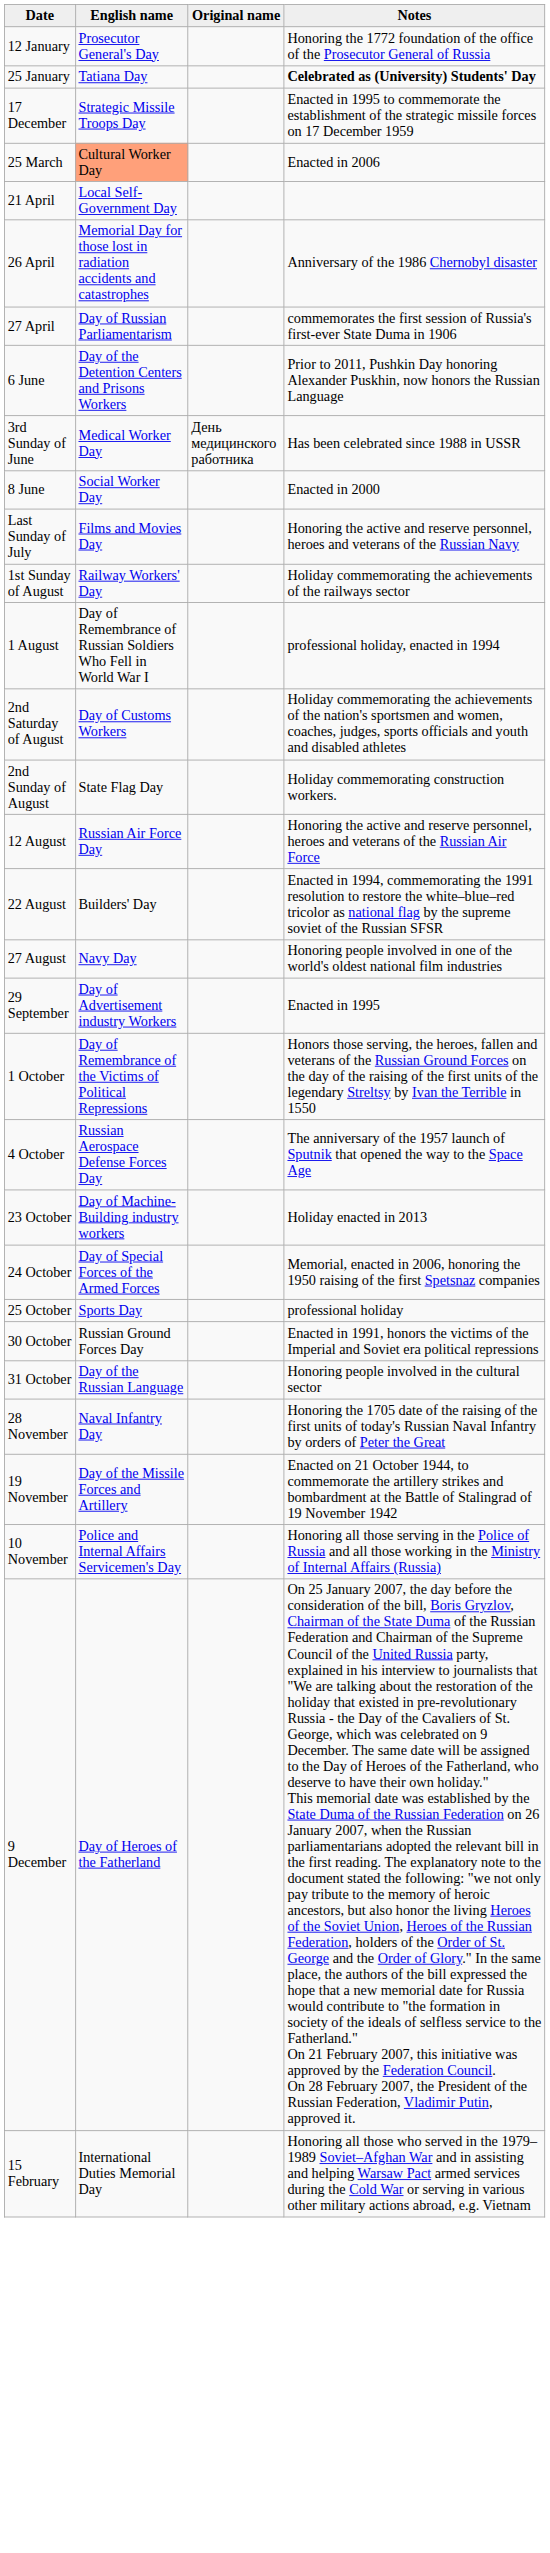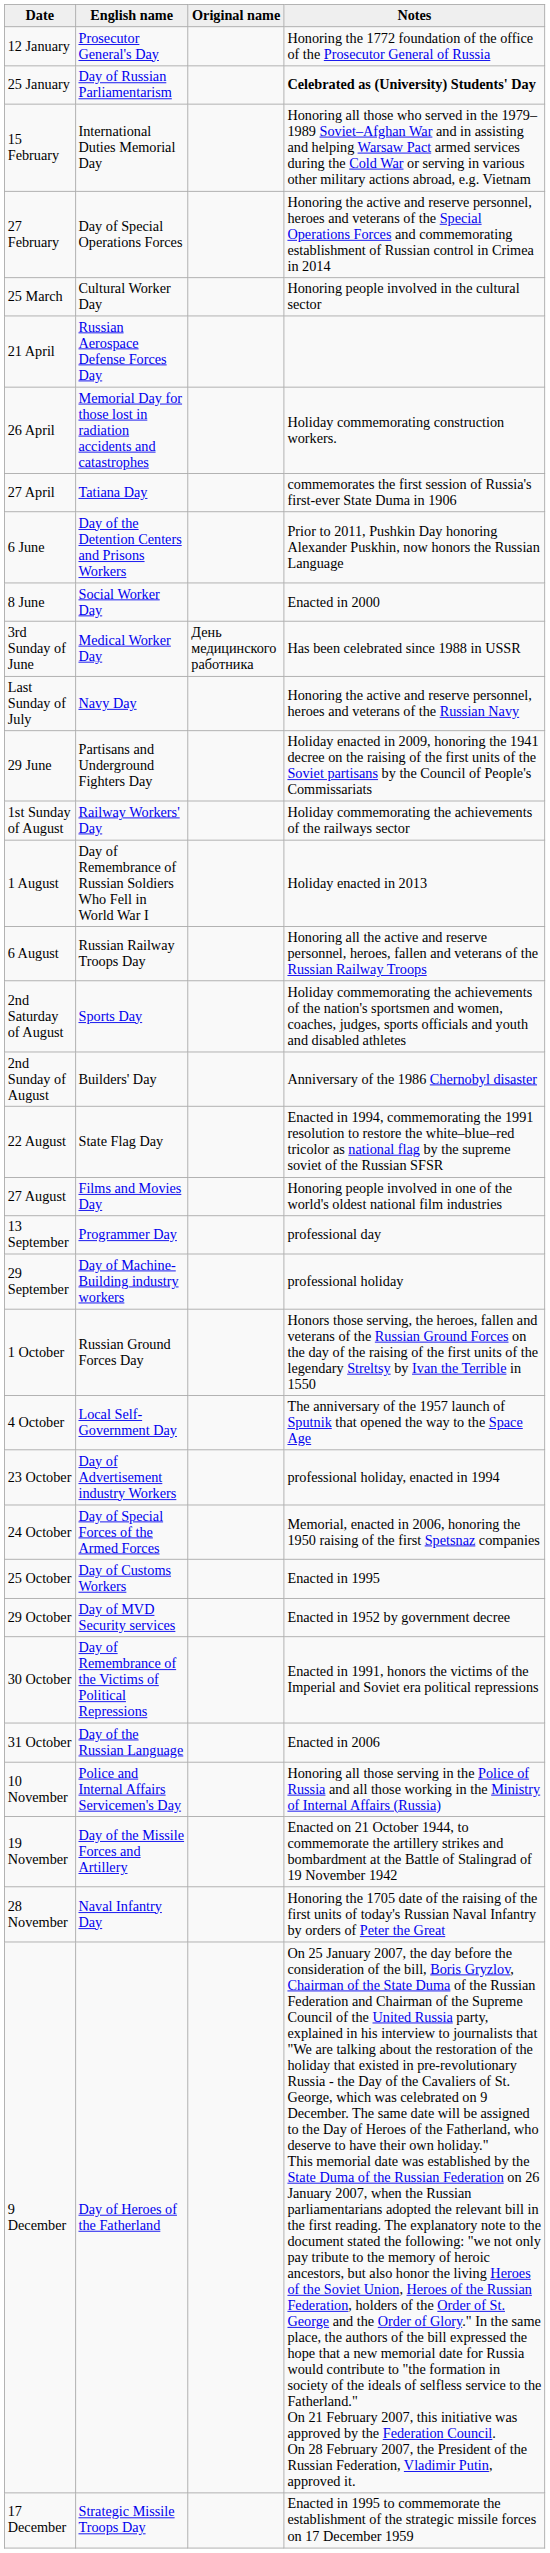 <table class="wikitable" align="center" cellpadding="2" cellspacing="0">
 <tr>
 <th style="background:#efefef;">Date</th>
 <th style="background:#efefef;">English name</th>
 <th style="background:#efefef;">Original name</th>
 <th style="background:#efefef;">Notes</th>
 </tr>
 <tr>
 <td>12 January</td>
 <td><a href='#'>Prosecutor General's Day</a></td>
 <td></td>
 <td>Honoring the 1772 foundation of the office of the <a href='#'>Prosecutor General of Russia</a> <br></td>
 </tr>
 <tr>
 <td>25 January</td>
-<td><a href='#'>Tatiana Day</a></td>
+<td><a href='#'>Day of Russian Parliamentarism</a></td>
 <td></td>
 <td><strong>Celebrated as (University) Students' Day <br></strong></td>
 </tr>
 <tr>
-<td>17 December</td>
-<td><a href='#'>Strategic Missile Troops Day</a></td>
-<td></td>
-<td>Enacted in 1995 to commemorate the establishment of the strategic missile forces on 17 December 1959</td>
+<td>15 February</td>
+<td>International Duties Memorial Day</td>
+<td><br></td>
+<td>Honoring all those who served in the 1979–1989 <a href='#'>Soviet–Afghan War</a> and in assisting and helping <a href='#'>Warsaw Pact</a> armed services during the <a href='#'>Cold War</a> or serving in various other military actions abroad, e.g. Vietnam</td>
+</tr>
+<tr>
+<td>27 February</td>
+<td>Day of Special Operations Forces</td>
+<td><br></td>
+<td>Honoring the active and reserve personnel, heroes and veterans of the <a href='#'>Special Operations Forces</a> and commemorating establishment of Russian control in Crimea in 2014</td>
 </tr>
 <tr>
 <td>25 March</td>
-<td style="background: lightsalmon;">Cultural Worker Day</td>
+<td>Cultural Worker Day</td>
 <td></td>
-<td>Enacted in 2006</td>
+<td>Honoring people involved in the cultural sector</td>
 </tr>
 <tr>
 <td>21 April</td>
-<td><a href='#'>Local Self-Government Day</a></td>
+<td><a href='#'>Russian Aerospace Defense Forces Day</a></td>
 <td><br></td>
 <td></td>
 </tr>
 <tr>
 <td>26 April</td>
 <td><a href='#'>Memorial Day for those lost in radiation accidents and catastrophes</a></td>
 <td><br></td>
-<td>Anniversary of the 1986 <a href='#'>Chernobyl disaster</a></td>
+<td>Holiday commemorating construction workers.</td>
 </tr>
 <tr>
 <td>27 April</td>
-<td><a href='#'>Day of Russian Parliamentarism</a></td>
+<td><a href='#'>Tatiana Day</a></td>
 <td><br></td>
 <td>commemorates the first session of Russia's first-ever State Duma in 1906</td>
 </tr>
 <tr>
 <td>6 June</td>
 <td><a href='#'>Day of the Detention Centers and Prisons Workers</a></td>
 <td><br></td>
 <td>Prior to 2011, Pushkin Day honoring Alexander Puskhin, now honors the Russian Language</td>
 </tr>
 <tr>
+<td>8 June</td>
+<td><a href='#'>Social Worker Day</a></td>
+<td></td>
+<td>Enacted in 2000</td>
+</tr>
+<tr>
 <td>3rd Sunday of June</td>
 <td><a href='#'>Medical Worker Day</a></td>
 <td>День медицинского работника</td>
 <td>Has been celebrated since 1988 in USSR</td>
 </tr>
 <tr>
-<td>8 June</td>
-<td><a href='#'>Social Worker Day</a></td>
+<td>Last Sunday of July</td>
+<td><a href='#'>Navy Day</a></td>
 <td></td>
-<td>Enacted in 2000</td>
+<td>Honoring the active and reserve personnel, heroes and veterans of the <a href='#'>Russian Navy</a></td>
 </tr>
 <tr>
-<td>Last Sunday of July</td>
-<td><a href='#'>Films and Movies Day</a></td>
+<td>29 June</td>
+<td>Partisans and Underground Fighters Day</td>
 <td></td>
-<td>Honoring the active and reserve personnel, heroes and veterans of the <a href='#'>Russian Navy</a></td>
+<td>Holiday enacted in 2009, honoring the 1941 decree on the raising of the first units of the <a href='#'>Soviet partisans</a> by the Council of People's Commissariats</td>
 </tr>
 <tr>
 <td>1st Sunday of August</td>
 <td><a href='#'>Railway Workers' Day</a></td>
 <td></td>
 <td>Holiday commemorating the achievements of the railways sector</td>
 </tr>
 <tr>
 <td>1 August</td>
 <td>Day of Remembrance of Russian Soldiers Who Fell in World War I</td>
 <td></td>
-<td>professional holiday, enacted in 1994</td>
+<td>Holiday enacted in 2013</td>
+</tr>
+<tr>
+<td>6 August</td>
+<td>Russian Railway Troops Day</td>
+<td></td>
+<td>Honoring all the active and reserve personnel, heroes, fallen and veterans of the <a href='#'>Russian Railway Troops</a></td>
 </tr>
 <tr>
 <td>2nd Saturday of August</td>
-<td><a href='#'>Day of Customs Workers</a></td>
+<td><a href='#'>Sports Day</a></td>
 <td></td>
 <td>Holiday commemorating the achievements of the nation's sportsmen and women, coaches, judges, sports officials and youth and disabled athletes</td>
 </tr>
 <tr>
 <td>2nd Sunday of August</td>
-<td>State Flag Day</td>
+<td>Builders' Day</td>
 <td></td>
-<td>Holiday commemorating construction workers.</td>
-</tr>
-<tr>
-<td>12 August</td>
-<td><a href='#'>Russian Air Force Day</a></td>
-<td></td>
-<td>Honoring the active and reserve personnel, heroes and veterans of the <a href='#'>Russian Air Force</a></td>
+<td>Anniversary of the 1986 <a href='#'>Chernobyl disaster</a></td>
 </tr>
 <tr>
 <td>22 August</td>
-<td>Builders' Day</td>
+<td>State Flag Day</td>
 <td></td>
 <td>Enacted in 1994, commemorating the 1991 resolution to restore the white–blue–red tricolor as <a href='#'>national flag</a> by the supreme soviet of the Russian SFSR</td>
 </tr>
 <tr>
 <td>27 August</td>
-<td><a href='#'>Navy Day</a></td>
+<td><a href='#'>Films and Movies Day</a></td>
 <td></td>
 <td>Honoring people involved in one of the world's oldest national film industries</td>
 </tr>
 <tr>
+<td>13 September</td>
+<td><a href='#'>Programmer Day</a></td>
+<td></td>
+<td>professional day</td>
+</tr>
+<tr>
 <td>29 September</td>
-<td><a href='#'>Day of Advertisement industry Workers</a></td>
+<td><a href='#'>Day of Machine-Building industry workers</a></td>
 <td></td>
-<td>Enacted in 1995</td>
+<td>professional holiday</td>
 </tr>
 <tr>
 <td>1 October</td>
-<td><a href='#'>Day of Remembrance of the Victims of Political Repressions</a></td>
+<td>Russian Ground Forces Day</td>
 <td></td>
 <td>Honors those serving, the heroes, fallen and veterans of the <a href='#'>Russian Ground Forces</a> on the day of the raising of the first units of the legendary <a href='#'>Streltsy</a> by <a href='#'>Ivan the Terrible</a> in 1550</td>
 </tr>
 <tr>
 <td>4 October</td>
-<td><a href='#'>Russian Aerospace Defense Forces Day</a></td>
+<td><a href='#'>Local Self-Government Day</a></td>
 <td></td>
 <td>The anniversary of the 1957 launch of <a href='#'>Sputnik</a> that opened the way to the <a href='#'>Space Age</a></td>
 </tr>
 <tr>
 <td>23 October</td>
-<td><a href='#'>Day of Machine-Building industry workers</a></td>
+<td><a href='#'>Day of Advertisement industry Workers</a></td>
 <td></td>
-<td>Holiday enacted in 2013</td>
+<td>professional holiday, enacted in 1994</td>
 </tr>
 <tr>
 <td>24 October</td>
 <td><a href='#'>Day of Special Forces of the Armed Forces</a></td>
 <td></td>
 <td>Memorial, enacted in 2006, honoring the 1950 raising of the first <a href='#'>Spetsnaz</a> companies</td>
 </tr>
 <tr>
 <td>25 October</td>
-<td><a href='#'>Sports Day</a></td>
+<td><a href='#'>Day of Customs Workers</a></td>
 <td></td>
-<td>professional holiday</td>
+<td>Enacted in 1995</td>
+</tr>
+<tr>
+<td>29 October</td>
+<td><a href='#'>Day of MVD Security services</a></td>
+<td></td>
+<td>Enacted in 1952 by government decree</td>
 </tr>
 <tr>
 <td>30 October</td>
-<td>Russian Ground Forces Day</td>
+<td><a href='#'>Day of Remembrance of the Victims of Political Repressions</a></td>
 <td></td>
 <td>Enacted in 1991, honors the victims of the Imperial and Soviet era political repressions</td>
 </tr>
 <tr>
 <td>31 October</td>
 <td><a href='#'>Day of the Russian Language</a></td>
 <td></td>
-<td>Honoring people involved in the cultural sector</td>
+<td>Enacted in 2006</td>
+</tr>
+<tr>
+<td>10 November</td>
+<td><a href='#'>Police and Internal Affairs Servicemen's Day</a></td>
+<td></td>
+<td>Honoring all those serving in the <a href='#'>Police of Russia</a> and all those working in the <a href='#'>Ministry of Internal Affairs (Russia)</a></td>
+</tr>
+<tr>
+<td>19 November</td>
+<td><a href='#'>Day of the Missile Forces and Artillery</a></td>
+<td></td>
+<td>Enacted on 21 October 1944, to commemorate the artillery strikes and bombardment at the Battle of Stalingrad of 19 November 1942</td>
 </tr>
 <tr>
 <td>28 November</td>
 <td><a href='#'>Naval Infantry Day</a></td>
 <td></td>
 <td>Honoring the 1705 date of the raising of the first units of today's Russian Naval Infantry by orders of <a href='#'>Peter the Great</a></td>
 </tr>
 <tr>
-<td>19 November</td>
-<td><a href='#'>Day of the Missile Forces and Artillery</a></td>
-<td></td>
-<td>Enacted on 21 October 1944, to commemorate the artillery strikes and bombardment at the Battle of Stalingrad of 19 November 1942</td>
-</tr>
-<tr>
-<td>10 November</td>
-<td><a href='#'>Police and Internal Affairs Servicemen's Day</a></td>
-<td></td>
-<td>Honoring all those serving in the <a href='#'>Police of Russia</a> and all those working in the <a href='#'>Ministry of Internal Affairs (Russia)</a></td>
-</tr>
-<tr>
 <td>9 December</td>
 <td><a href='#'>Day of Heroes of the Fatherland</a></td>
 <td></td>
 <td>On 25 January 2007, the day before the consideration of the bill, <a href='#'>Boris Gryzlov</a>, <a href='#'>Chairman of the State Duma</a> of the Russian Federation and Chairman of the Supreme Council of the <a href='#'>United Russia</a> party, explained in his interview to journalists that "We are talking about the restoration of the holiday that existed in pre-revolutionary Russia - the Day of the Cavaliers of St. George, which was celebrated on 9 December. The same date will be assigned to the Day of Heroes of the Fatherland, who deserve to have their own holiday."<br>This memorial date was established by the <a href='#'>State Duma of the Russian Federation</a> on 26 January 2007, when the Russian parliamentarians adopted the relevant bill in the first reading. The explanatory note to the document stated the following: "we not only pay tribute to the memory of heroic ancestors, but also honor the living <a href='#'>Heroes of the Soviet Union</a>, <a href='#'>Heroes of the Russian Federation</a>, holders of the <a href='#'>Order of St. George</a> and the <a href='#'>Order of Glory</a>." In the same place, the authors of the bill expressed the hope that a new memorial date for Russia would contribute to "the formation in society of the ideals of selfless service to the Fatherland."<br>On 21 February 2007, this initiative was approved by the <a href='#'>Federation Council</a>.<br>On 28 February 2007, the President of the Russian Federation, <a href='#'>Vladimir Putin</a>, approved it.</td>
 </tr>
 <tr>
-<td>15 February</td>
-<td>International Duties Memorial Day</td>
-<td><br></td>
-<td>Honoring all those who served in the 1979–1989 <a href='#'>Soviet–Afghan War</a> and in assisting and helping <a href='#'>Warsaw Pact</a> armed services during the <a href='#'>Cold War</a> or serving in various other military actions abroad, e.g. Vietnam</td>
+<td>17 December</td>
+<td><a href='#'>Strategic Missile Troops Day</a></td>
+<td></td>
+<td>Enacted in 1995 to commemorate the establishment of the strategic missile forces on 17 December 1959</td>
 </tr>
 </table>
